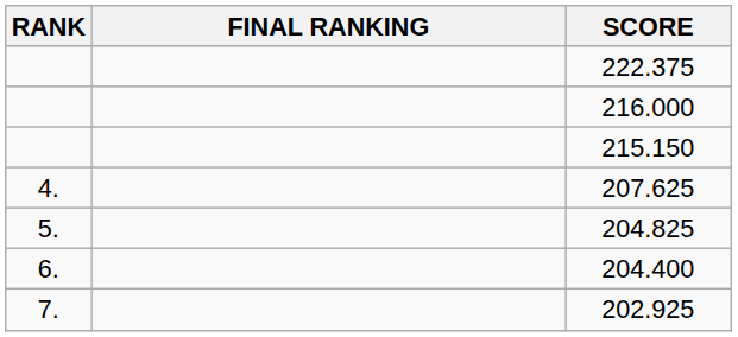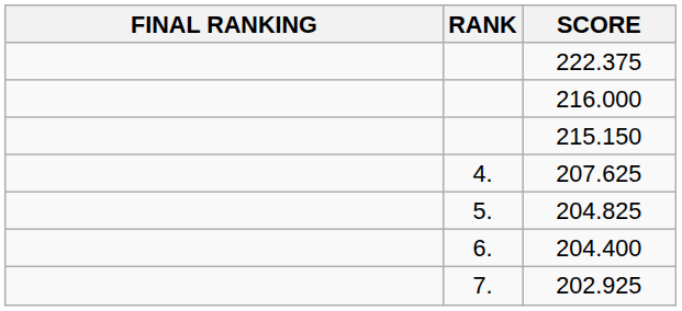 <table class="wikitable" style="font-size:95%;">
 <tr>
+<th align="left" style="width: 18em">FINAL RANKING</th>
 <th>RANK</th>
-<th align="left" style="width: 18em">FINAL RANKING</th>
 <th align="center" style="width: 6em">SCORE</th>
 </tr>
 <tr>
+<td></td>
 <td align="center"></td>
-<td></td>
 <td align="center">222.375</td>
 </tr>
 <tr>
+<td></td>
 <td align="center"></td>
-<td></td>
 <td align="center">216.000</td>
 </tr>
 <tr>
+<td></td>
 <td align="center"></td>
-<td></td>
 <td align="center">215.150</td>
 </tr>
 <tr>
+<td></td>
 <td align="center">4.</td>
-<td></td>
 <td align="center">207.625</td>
 </tr>
 <tr>
+<td></td>
 <td align="center">5.</td>
-<td></td>
 <td align="center">204.825</td>
 </tr>
 <tr>
+<td></td>
 <td align="center">6.</td>
-<td></td>
 <td align="center">204.400</td>
 </tr>
 <tr>
+<td></td>
 <td align="center">7.</td>
-<td></td>
 <td align="center">202.925</td>
 </tr>
 </table>
